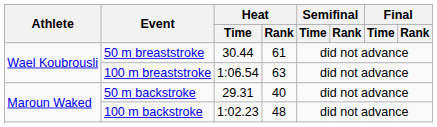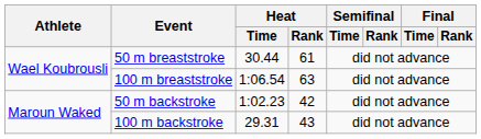 <table class=wikitable style="font-size:90%">
 <tr>
 <th rowspan=2>Athlete</th>
 <th rowspan=2>Event</th>
 <th colspan="2">Heat</th>
 <th colspan="2">Semifinal</th>
 <th colspan="2">Final</th>
 </tr>
 <tr style="font-size:95%">
 <th>Time</th>
 <th>Rank</th>
 <th>Time</th>
 <th>Rank</th>
 <th>Time</th>
 <th>Rank</th>
 </tr>
 <tr align=center>
 <td align=left rowspan=2><a href='#'>Wael Koubrousli</a></td>
 <td align=left><a href='#'>50 m breaststroke</a></td>
 <td>30.44</td>
 <td>61</td>
 <td colspan=4>did not advance</td>
 </tr>
 <tr align=center>
 <td align=left><a href='#'>100 m breaststroke</a></td>
 <td>1:06.54</td>
 <td>63</td>
 <td colspan=4>did not advance</td>
 </tr>
 <tr align=center>
 <td align=left rowspan=2><a href='#'>Maroun Waked</a></td>
 <td align=left><a href='#'>50 m backstroke</a></td>
-<td>29.31</td>
-<td>40</td>
+<td>1:02.23</td>
+<td>42</td>
 <td colspan=4>did not advance</td>
 </tr>
 <tr align=center>
 <td align=left><a href='#'>100 m backstroke</a></td>
-<td>1:02.23</td>
-<td>48</td>
+<td>29.31</td>
+<td>43</td>
 <td colspan=4>did not advance</td>
 </tr>
 </table>
